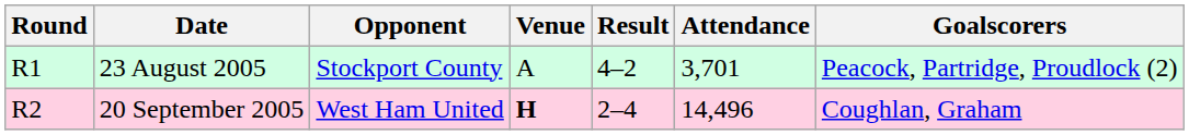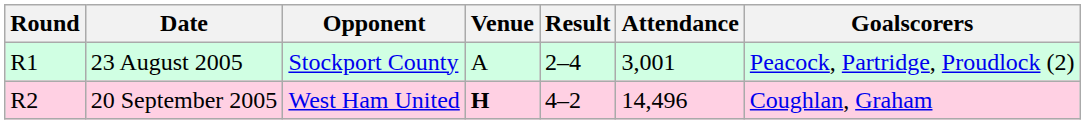 <table class="wikitable">
 <tr>
 <th>Round</th>
 <th>Date</th>
 <th>Opponent</th>
 <th>Venue</th>
 <th>Result</th>
 <th>Attendance</th>
 <th>Goalscorers</th>
 </tr>
 <tr style="background-color: #d0ffe3;">
 <td>R1</td>
 <td>23 August 2005</td>
 <td><a href='#'>Stockport County</a></td>
 <td>A</td>
-<td>4–2</td>
-<td>3,701</td>
+<td>2–4</td>
+<td>3,001</td>
 <td><a href='#'>Peacock</a>, <a href='#'>Partridge</a>, <a href='#'>Proudlock</a> (2)</td>
 </tr>
 <tr style="background-color: #ffd0e3;">
 <td>R2</td>
 <td>20 September 2005</td>
 <td><a href='#'>West Ham United</a></td>
 <td><strong>H</strong></td>
-<td>2–4</td>
+<td>4–2</td>
 <td>14,496</td>
 <td><a href='#'>Coughlan</a>, <a href='#'>Graham</a></td>
 </tr>
 </table>
